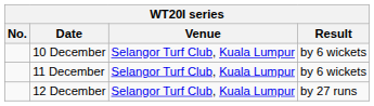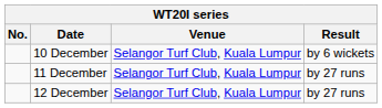 <table class="wikitable">
 <tr>
 <th colspan="4">WT20I series</th>
 </tr>
 <tr>
 <th>No.</th>
 <th>Date</th>
 <th>Venue</th>
 <th>Result</th>
 </tr>
 <tr>
 <td></td>
 <td>10 December</td>
 <td><a href='#'>Selangor Turf Club</a>, <a href='#'>Kuala Lumpur</a></td>
 <td> by 6 wickets</td>
 </tr>
 <tr>
 <td></td>
 <td>11 December</td>
 <td><a href='#'>Selangor Turf Club</a>, <a href='#'>Kuala Lumpur</a></td>
-<td> by 6 wickets</td>
+<td> by 27 runs</td>
 </tr>
 <tr>
 <td></td>
 <td>12 December</td>
 <td><a href='#'>Selangor Turf Club</a>, <a href='#'>Kuala Lumpur</a></td>
 <td> by 27 runs</td>
 </tr>
 </table>
